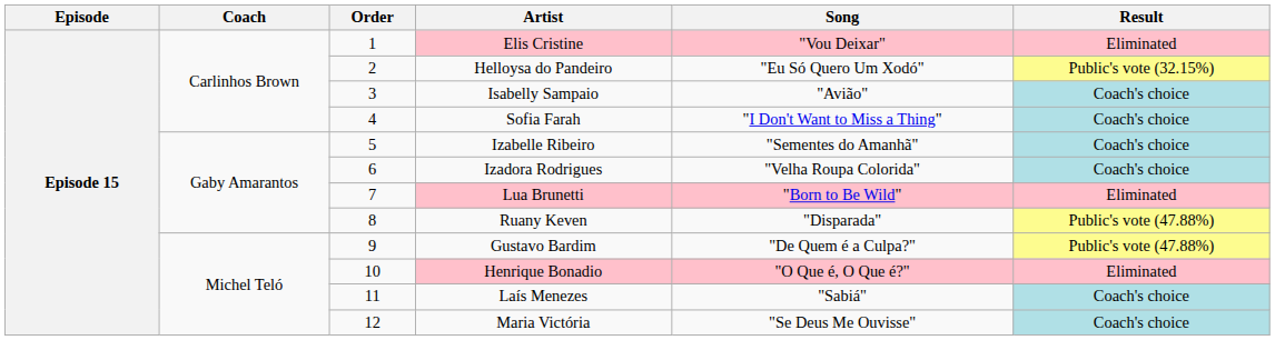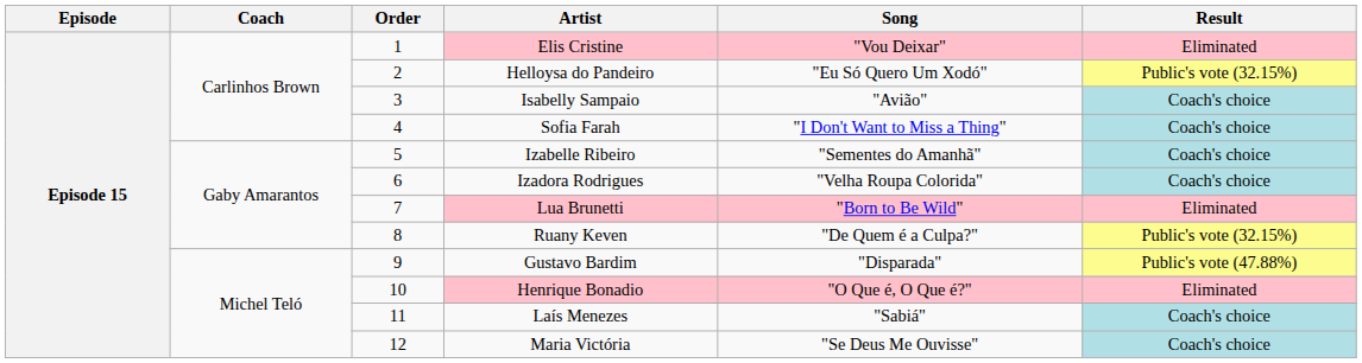 <table class="wikitable" style="text-align:center; width:100%;">
 <tr>
 <th scope="col" width="09%">Episode</th>
 <th scope="col" width="10%">Coach</th>
 <th scope="col" width="05%">Order</th>
 <th scope="col" width="15%">Artist</th>
 <th scope="col" width="20%">Song</th>
 <th scope="col" width="15%">Result</th>
 </tr>
 <tr>
 <th scope="col" rowspan=12>Episode 15<br></th>
 <td rowspan="4">Carlinhos Brown</td>
 <td>1</td>
 <td bgcolor=FFC0CB>Elis Cristine</td>
 <td bgcolor=FFC0CB>"Vou Deixar"</td>
 <td bgcolor=FFC0CB>Eliminated</td>
 </tr>
 <tr>
 <td>2</td>
 <td>Helloysa do Pandeiro</td>
 <td>"Eu Só Quero Um Xodó"</td>
 <td bgcolor=FDFC8F>Public's vote (32.15%)</td>
 </tr>
 <tr>
 <td>3</td>
 <td>Isabelly Sampaio</td>
 <td>"Avião"</td>
 <td bgcolor=B0E0E6>Coach's choice</td>
 </tr>
 <tr>
 <td>4</td>
 <td>Sofia Farah</td>
 <td>"<a href='#'>I Don't Want to Miss a Thing</a>"</td>
 <td bgcolor=B0E0E6>Coach's choice</td>
 </tr>
 <tr>
 <td rowspan="4">Gaby Amarantos</td>
 <td>5</td>
 <td>Izabelle Ribeiro</td>
 <td>"Sementes do Amanhã"</td>
 <td bgcolor=B0E0E6>Coach's choice</td>
 </tr>
 <tr>
 <td>6</td>
 <td>Izadora Rodrigues</td>
 <td>"Velha Roupa Colorida"</td>
 <td bgcolor=B0E0E6>Coach's choice</td>
 </tr>
 <tr>
 <td>7</td>
 <td bgcolor=FFC0CB>Lua Brunetti</td>
 <td bgcolor=FFC0CB>"<a href='#'>Born to Be Wild</a>"</td>
 <td bgcolor=FFC0CB>Eliminated</td>
 </tr>
 <tr>
 <td>8</td>
 <td>Ruany Keven</td>
-<td>"Disparada"</td>
-<td bgcolor=FDFC8F>Public's vote (47.88%)</td>
+<td>"De Quem é a Culpa?"</td>
+<td bgcolor=FDFC8F>Public's vote (32.15%)</td>
 </tr>
 <tr>
 <td rowspan="4">Michel Teló</td>
 <td>9</td>
 <td>Gustavo Bardim</td>
-<td>"De Quem é a Culpa?"</td>
+<td>"Disparada"</td>
 <td bgcolor=FDFC8F>Public's vote (47.88%)</td>
 </tr>
 <tr>
 <td>10</td>
 <td bgcolor=FFC0CB>Henrique Bonadio</td>
 <td bgcolor=FFC0CB>"O Que é, O Que é?"</td>
 <td bgcolor=FFC0CB>Eliminated</td>
 </tr>
 <tr>
 <td>11</td>
 <td>Laís Menezes</td>
 <td>"Sabiá"</td>
 <td bgcolor=B0E0E6>Coach's choice</td>
 </tr>
 <tr>
 <td>12</td>
 <td>Maria Victória</td>
 <td>"Se Deus Me Ouvisse"</td>
 <td bgcolor=B0E0E6>Coach's choice</td>
 </tr>
 </table>
